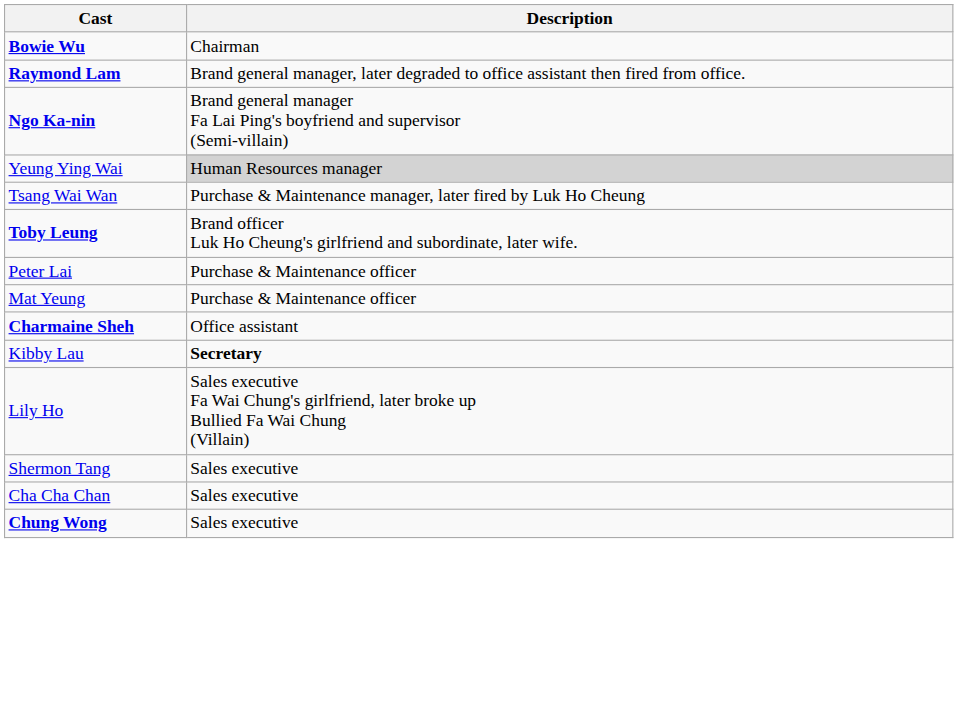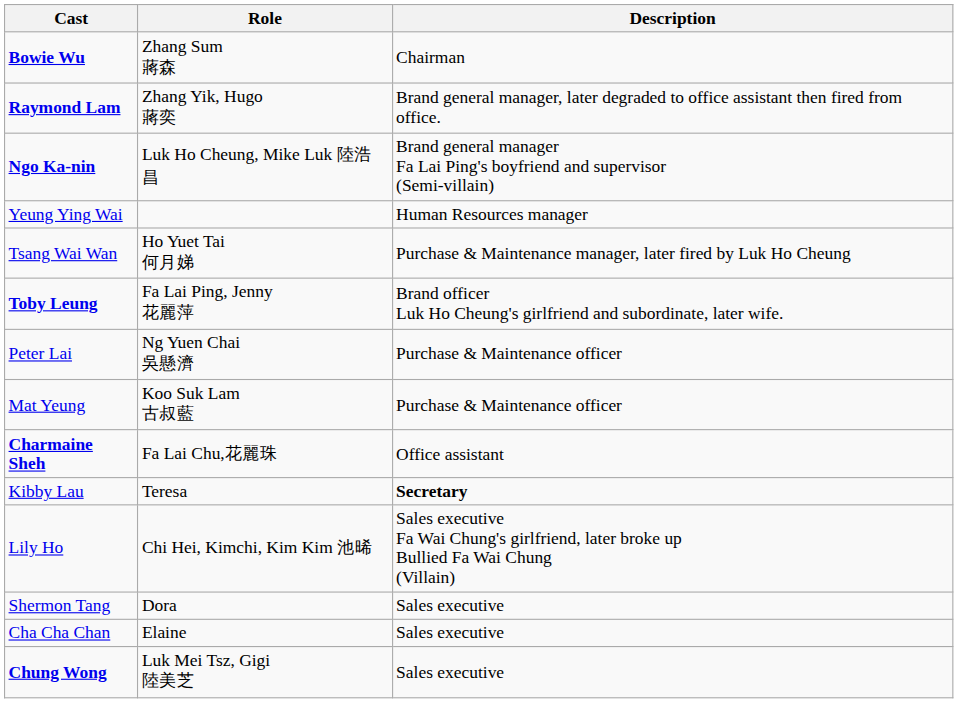 <table class="wikitable" style="width:55%;">
 <tr>
 <th>Cast</th>
+<th>Role</th>
 <th>Description</th>
 </tr>
 <tr>
 <td><strong><a href='#'>Bowie Wu</a></strong></td>
+<td>Zhang Sum<br>蔣森</td>
 <td>Chairman</td>
 </tr>
 <tr>
 <td><strong><a href='#'>Raymond Lam</a></strong></td>
+<td>Zhang Yik, Hugo <br>蔣奕</td>
 <td>Brand general manager, later degraded to office assistant then fired from office.</td>
 </tr>
 <tr>
 <td><strong><a href='#'>Ngo Ka-nin</a></strong></td>
+<td>Luk Ho Cheung, Mike Luk 陸浩昌</td>
 <td>Brand general manager<br>Fa Lai Ping's boyfriend and supervisor<br>(Semi-villain)</td>
 </tr>
 <tr>
 <td><a href='#'>Yeung Ying Wai</a></td>
-<td style="background: lightgrey;">Human Resources manager</td>
+<td></td>
+<td>Human Resources manager</td>
 </tr>
 <tr>
 <td><a href='#'>Tsang Wai Wan</a></td>
+<td>Ho Yuet Tai<br>何月娣</td>
 <td>Purchase & Maintenance manager, later fired by Luk Ho Cheung</td>
 </tr>
 <tr>
 <td><strong><a href='#'>Toby Leung</a></strong></td>
+<td>Fa Lai Ping, Jenny<br>花麗萍</td>
 <td>Brand officer<br>Luk Ho Cheung's girlfriend and subordinate, later wife.</td>
 </tr>
 <tr>
 <td><a href='#'>Peter Lai</a></td>
+<td>Ng Yuen Chai<br>吳懸濟</td>
 <td>Purchase & Maintenance officer</td>
 </tr>
 <tr>
 <td><a href='#'>Mat Yeung</a></td>
+<td>Koo Suk Lam<br>古叔藍</td>
 <td>Purchase & Maintenance officer</td>
 </tr>
 <tr>
 <td><strong><a href='#'>Charmaine Sheh</a></strong></td>
+<td>Fa Lai Chu,花麗珠</td>
 <td>Office assistant</td>
 </tr>
 <tr>
 <td><a href='#'>Kibby Lau</a></td>
+<td>Teresa</td>
 <td><strong>Secretary</strong></td>
 </tr>
 <tr>
 <td><a href='#'>Lily Ho</a></td>
+<td>Chi Hei, Kimchi, Kim Kim 池晞</td>
 <td>Sales executive<br>Fa Wai Chung's girlfriend, later broke up<br>Bullied Fa Wai Chung<br>(Villain)</td>
 </tr>
 <tr>
 <td><a href='#'>Shermon Tang</a></td>
+<td>Dora</td>
 <td>Sales executive</td>
 </tr>
 <tr>
 <td><a href='#'>Cha Cha Chan</a></td>
+<td>Elaine</td>
 <td>Sales executive</td>
 </tr>
 <tr>
 <td><strong><a href='#'>Chung Wong</a></strong></td>
+<td>Luk Mei Tsz, Gigi<br>陸美芝</td>
 <td>Sales executive</td>
 </tr>
 </table>
